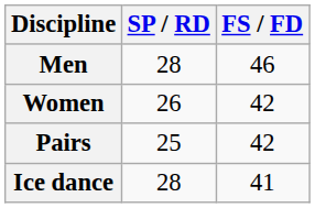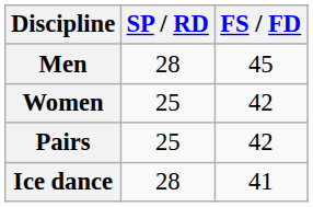 <table class="wikitable unsortable" style="text-align:center;">
 <tr>
 <th scope="col">Discipline</th>
 <th scope="col"><a href='#'>SP</a> / <a href='#'>RD</a></th>
 <th scope="col"><a href='#'>FS</a> / <a href='#'>FD</a></th>
 </tr>
 <tr>
 <th scope="row">Men</th>
 <td>28</td>
-<td>46</td>
+<td>45</td>
 </tr>
 <tr>
 <th scope="row">Women</th>
-<td>26</td>
+<td>25</td>
 <td>42</td>
 </tr>
 <tr>
 <th scope="row">Pairs</th>
 <td>25</td>
 <td>42</td>
 </tr>
 <tr>
 <th scope="row">Ice dance</th>
 <td>28</td>
 <td>41</td>
 </tr>
 </table>
